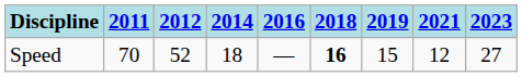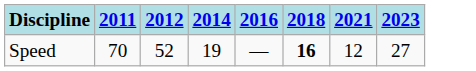 <table class="wikitable" style="text-align: center;">
 <tr>
 <th style="background: #b0e0e6;">Discipline</th>
 <th style="background: #b0e0e6;"><a href='#'>2011</a></th>
 <th style="background: #b0e0e6;"><a href='#'>2012</a></th>
 <th style="background: #b0e0e6;"><a href='#'>2014</a></th>
 <th style="background: #b0e0e6;"><a href='#'>2016</a></th>
 <th style="background: #b0e0e6;"><a href='#'>2018</a></th>
-<th style="background: #b0e0e6;"><a href='#'>2019</a></th>
 <th style="background: #b0e0e6;"><a href='#'>2021</a></th>
 <th style="background: #b0e0e6;"><a href='#'>2023</a></th>
 </tr>
 <tr>
 <td align="left">Speed</td>
 <td>70</td>
 <td>52</td>
-<td>18</td>
+<td>19</td>
 <td>—</td>
 <td><strong>16</strong></td>
-<td>15</td>
 <td>12</td>
 <td>27</td>
 </tr>
 </table>
